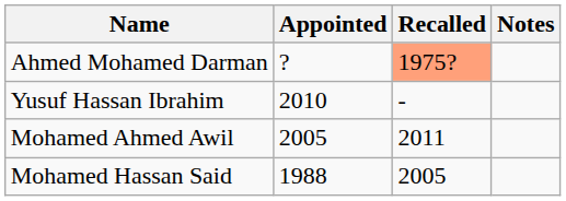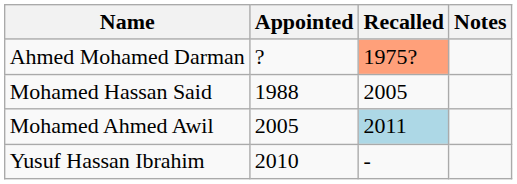 <table class="wikitable">
 <tr>
 <th>Name</th>
 <th>Appointed</th>
 <th>Recalled</th>
 <th>Notes</th>
 </tr>
 <tr>
 <td>Ahmed Mohamed Darman</td>
 <td>?</td>
 <td style="background: lightsalmon;">1975?</td>
 <td></td>
 </tr>
 <tr>
+<td>Mohamed Hassan Said</td>
+<td>1988</td>
+<td>2005</td>
+<td></td>
+</tr>
+<tr>
+<td>Mohamed Ahmed Awil</td>
+<td>2005</td>
+<td style="background: lightblue;">2011</td>
+<td></td>
+</tr>
+<tr>
 <td>Yusuf Hassan Ibrahim</td>
 <td>2010</td>
 <td>-</td>
 <td></td>
 </tr>
-<tr>
-<td>Mohamed Ahmed Awil</td>
-<td>2005</td>
-<td>2011</td>
-<td></td>
-</tr>
-<tr>
-<td>Mohamed Hassan Said</td>
-<td>1988</td>
-<td>2005</td>
-<td></td>
-</tr>
 </table>
